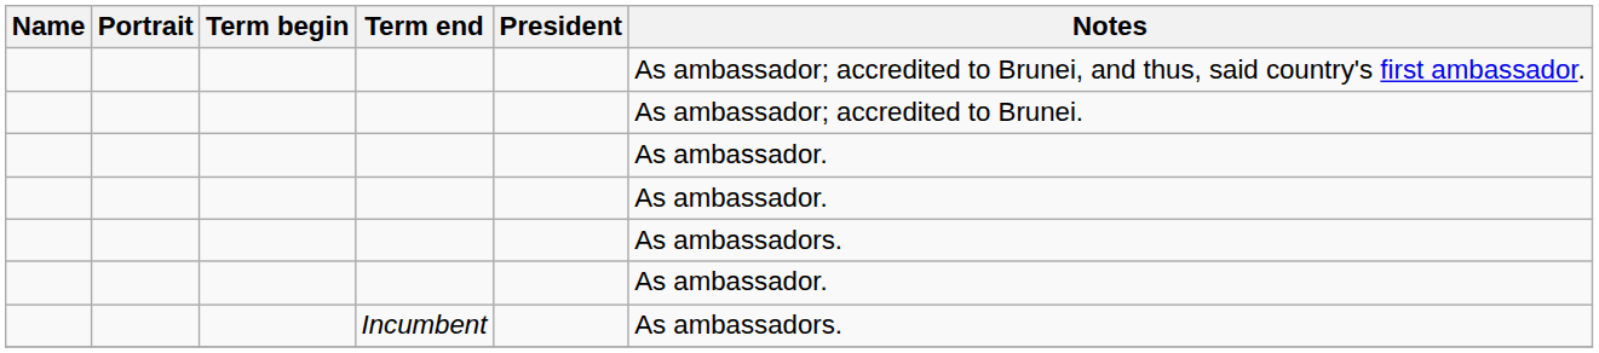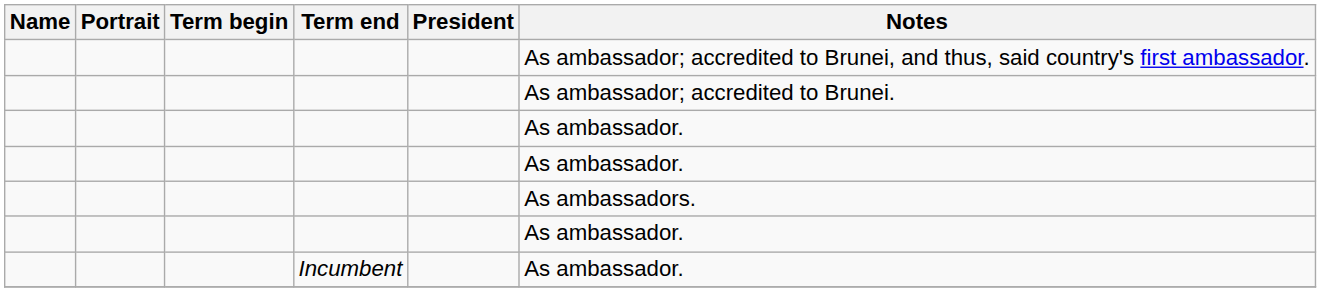 <table class="wikitable sortable"  text-align:center;">
 <tr>
 <th>Name</th>
 <th class="unsortable">Portrait</th>
 <th>Term begin</th>
 <th>Term end</th>
 <th>President</th>
 <th class="unsortable">Notes</th>
 </tr>
 <tr>
 <td></td>
 <td></td>
 <td></td>
 <td></td>
 <td></td>
 <td>As ambassador; accredited to Brunei, and thus, said country's <a href='#'>first ambassador</a>.</td>
 </tr>
 <tr>
 <td></td>
 <td></td>
 <td></td>
 <td></td>
 <td></td>
 <td>As ambassador; accredited to Brunei.</td>
 </tr>
 <tr>
 <td></td>
 <td></td>
 <td></td>
 <td></td>
 <td></td>
 <td>As ambassador.</td>
 </tr>
 <tr>
 <td></td>
 <td></td>
 <td></td>
 <td></td>
 <td></td>
 <td>As ambassador.</td>
 </tr>
 <tr>
 <td></td>
 <td></td>
 <td></td>
 <td></td>
 <td></td>
 <td>As ambassadors.</td>
 </tr>
 <tr>
 <td></td>
 <td></td>
 <td></td>
 <td></td>
 <td></td>
 <td>As ambassador.</td>
 </tr>
 <tr>
 <td></td>
 <td></td>
 <td></td>
 <td><em>Incumbent</em></td>
 <td></td>
-<td>As ambassadors.</td>
+<td>As ambassador.</td>
 </tr>
 <tr>
 </tr>
 </table>
